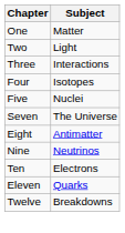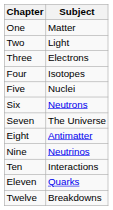 <table class="wikitable" border="1">
 <tr>
 <th>Chapter</th>
 <th>Subject</th>
 </tr>
 <tr>
 <td>One</td>
 <td>Matter</td>
 </tr>
 <tr>
 <td>Two</td>
 <td>Light</td>
 </tr>
 <tr>
 <td>Three</td>
-<td>Interactions</td>
+<td>Electrons</td>
 </tr>
 <tr>
 <td>Four</td>
 <td>Isotopes</td>
 </tr>
 <tr>
 <td>Five</td>
 <td>Nuclei</td>
+</tr>
+<tr>
+<td>Six</td>
+<td><a href='#'>Neutrons</a></td>
 </tr>
 <tr>
 <td>Seven</td>
 <td>The Universe</td>
 </tr>
 <tr>
 <td>Eight</td>
 <td><a href='#'>Antimatter</a></td>
 </tr>
 <tr>
 <td>Nine</td>
 <td><a href='#'>Neutrinos</a></td>
 </tr>
 <tr>
 <td>Ten</td>
-<td>Electrons</td>
+<td>Interactions</td>
 </tr>
 <tr>
 <td>Eleven</td>
 <td><a href='#'>Quarks</a></td>
 </tr>
 <tr>
 <td>Twelve</td>
 <td>Breakdowns</td>
 </tr>
 </table>
